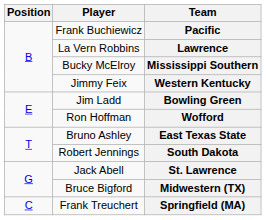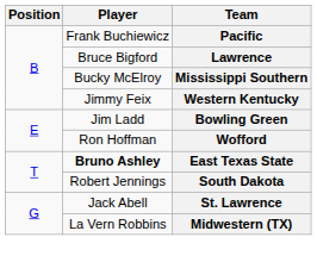 <table class="wikitable">
 <tr>
 <th>Position</th>
 <th>Player</th>
 <th>Team</th>
 </tr>
 <tr style="text-align:center;">
 <td rowspan="4"><a href='#'>B</a></td>
 <td>Frank Buchiewicz</td>
 <th Style = >Pacific</th>
 </tr>
 <tr style="text-align:center;">
-<td>La Vern Robbins</td>
+<td>Bruce Bigford</td>
 <th Style = >Lawrence</th>
 </tr>
 <tr style="text-align:center;">
 <td>Bucky McElroy</td>
 <th Style = >Mississippi Southern</th>
 </tr>
 <tr style="text-align:center;">
 <td>Jimmy Feix</td>
 <th Style = >Western Kentucky</th>
 </tr>
 <tr style="text-align:center;">
 <td rowspan="2"><a href='#'>E</a></td>
 <td>Jim Ladd</td>
 <th Style = >Bowling Green</th>
 </tr>
 <tr style="text-align:center;">
 <td>Ron Hoffman</td>
 <th Style = >Wofford</th>
 </tr>
 <tr style="text-align:center;">
 <td rowspan="2"><a href='#'>T</a></td>
-<td>Bruno Ashley</td>
+<td><strong>Bruno Ashley</strong></td>
 <th Style = >East Texas State</th>
 </tr>
 <tr style="text-align:center;">
 <td>Robert Jennings</td>
 <th Style = >South Dakota</th>
 </tr>
 <tr style="text-align:center;">
 <td rowspan="2"><a href='#'>G</a></td>
 <td>Jack Abell</td>
 <th Style = >St. Lawrence</th>
 </tr>
 <tr style="text-align:center;">
-<td>Bruce Bigford</td>
+<td>La Vern Robbins</td>
 <th Style = >Midwestern (TX)</th>
 </tr>
-<tr style="text-align:center;">
-<td><a href='#'>C</a></td>
-<td>Frank Treuchert</td>
-<th Style = >Springfield (MA)</th>
-</tr>
 </table>
